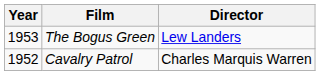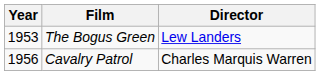 <table class="wikitable">
 <tr>
 <th>Year</th>
 <th>Film</th>
 <th>Director</th>
 </tr>
 <tr>
 <td>1953</td>
 <td><em>The Bogus Green</em></td>
 <td><a href='#'>Lew Landers</a></td>
 </tr>
 <tr>
-<td>1952</td>
+<td>1956</td>
 <td><em>Cavalry Patrol</em></td>
 <td>Charles Marquis Warren</td>
 </tr>
 </table>
